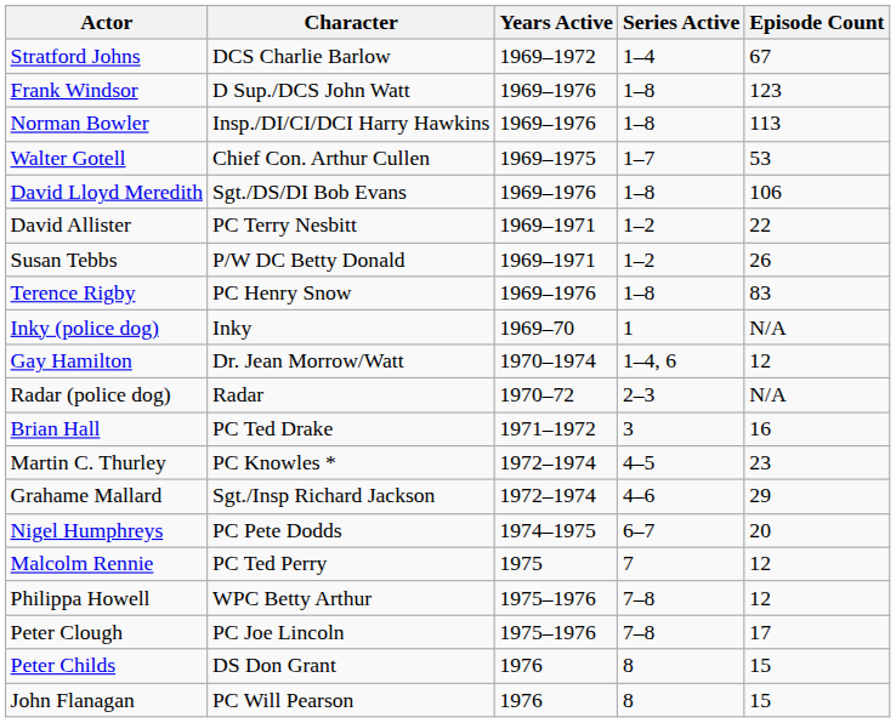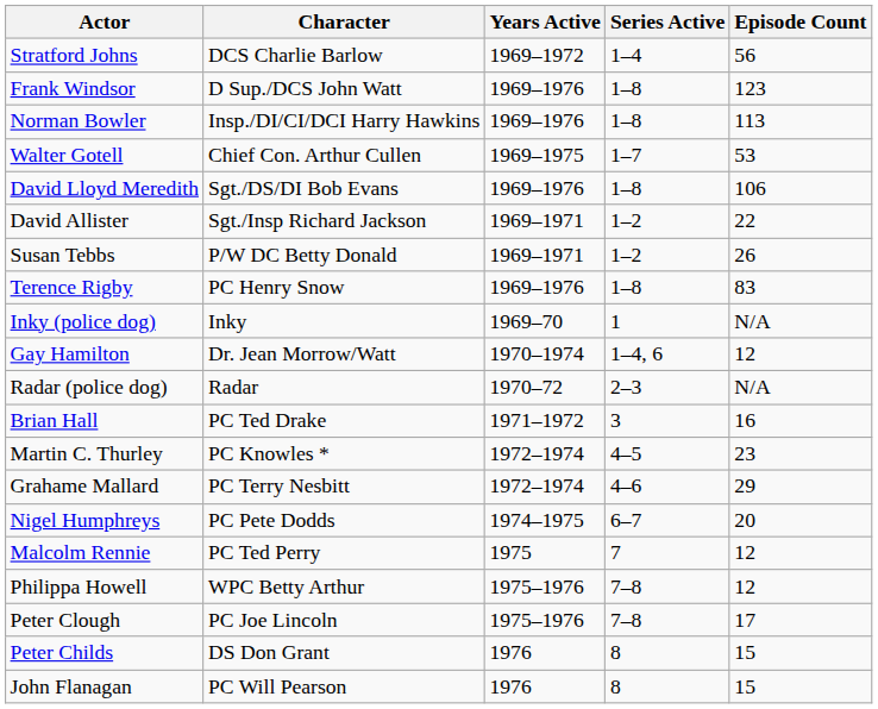 <table class="wikitable">
 <tr>
 <th>Actor</th>
 <th>Character</th>
 <th>Years Active</th>
 <th>Series Active</th>
 <th>Episode Count</th>
 </tr>
 <tr>
 <td><a href='#'>Stratford Johns</a></td>
 <td>DCS Charlie Barlow</td>
 <td>1969–1972</td>
 <td>1–4</td>
-<td>67</td>
+<td>56</td>
 </tr>
 <tr>
 <td><a href='#'>Frank Windsor</a></td>
 <td>D Sup./DCS John Watt</td>
 <td>1969–1976</td>
 <td>1–8</td>
 <td>123</td>
 </tr>
 <tr>
 <td><a href='#'>Norman Bowler</a></td>
 <td>Insp./DI/CI/DCI Harry Hawkins</td>
 <td>1969–1976</td>
 <td>1–8</td>
 <td>113</td>
 </tr>
 <tr>
 <td><a href='#'>Walter Gotell</a></td>
 <td>Chief Con. Arthur Cullen</td>
 <td>1969–1975</td>
 <td>1–7</td>
 <td>53</td>
 </tr>
 <tr>
 <td><a href='#'>David Lloyd Meredith</a></td>
 <td>Sgt./DS/DI Bob Evans</td>
 <td>1969–1976</td>
 <td>1–8</td>
 <td>106</td>
 </tr>
 <tr>
 <td>David Allister</td>
-<td>PC Terry Nesbitt</td>
+<td>Sgt./Insp Richard Jackson</td>
 <td>1969–1971</td>
 <td>1–2</td>
 <td>22</td>
 </tr>
 <tr>
 <td>Susan Tebbs</td>
 <td>P/W DC Betty Donald</td>
 <td>1969–1971</td>
 <td>1–2</td>
 <td>26</td>
 </tr>
 <tr>
 <td><a href='#'>Terence Rigby</a></td>
 <td>PC Henry Snow</td>
 <td>1969–1976</td>
 <td>1–8</td>
 <td>83</td>
 </tr>
 <tr>
 <td><a href='#'>Inky (police dog)</a></td>
 <td>Inky</td>
 <td>1969–70</td>
 <td>1</td>
 <td>N/A</td>
 </tr>
 <tr>
 <td><a href='#'>Gay Hamilton</a></td>
 <td>Dr. Jean Morrow/Watt</td>
 <td>1970–1974</td>
 <td>1–4, 6</td>
 <td>12</td>
 </tr>
 <tr>
 <td>Radar (police dog)</td>
 <td>Radar</td>
 <td>1970–72</td>
 <td>2–3</td>
 <td>N/A</td>
 </tr>
 <tr>
 <td><a href='#'>Brian Hall</a></td>
 <td>PC Ted Drake</td>
 <td>1971–1972</td>
 <td>3</td>
 <td>16</td>
 </tr>
 <tr>
 <td>Martin C. Thurley</td>
 <td>PC Knowles *</td>
 <td>1972–1974</td>
 <td>4–5</td>
 <td>23</td>
 </tr>
 <tr>
 <td>Grahame Mallard</td>
-<td>Sgt./Insp Richard Jackson</td>
+<td>PC Terry Nesbitt</td>
 <td>1972–1974</td>
 <td>4–6</td>
 <td>29</td>
 </tr>
 <tr>
 <td><a href='#'>Nigel Humphreys</a></td>
 <td>PC Pete Dodds</td>
 <td>1974–1975</td>
 <td>6–7</td>
 <td>20</td>
 </tr>
 <tr>
 <td><a href='#'>Malcolm Rennie</a></td>
 <td>PC Ted Perry</td>
 <td>1975</td>
 <td>7</td>
 <td>12</td>
 </tr>
 <tr>
 <td>Philippa Howell</td>
 <td>WPC Betty Arthur</td>
 <td>1975–1976</td>
 <td>7–8</td>
 <td>12</td>
 </tr>
 <tr>
 <td>Peter Clough</td>
 <td>PC Joe Lincoln</td>
 <td>1975–1976</td>
 <td>7–8</td>
 <td>17</td>
 </tr>
 <tr>
 <td><a href='#'>Peter Childs</a></td>
 <td>DS Don Grant</td>
 <td>1976</td>
 <td>8</td>
 <td>15</td>
 </tr>
 <tr>
 <td>John Flanagan</td>
 <td>PC Will Pearson</td>
 <td>1976</td>
 <td>8</td>
 <td>15</td>
 </tr>
 </table>
